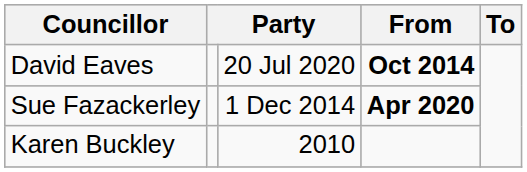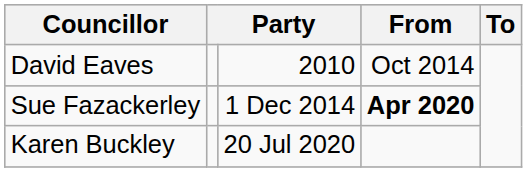 <table class=wikitable>
 <tr>
 <th>Councillor</th>
 <th colspan=2>Party</th>
 <th>From</th>
 <th>To</th>
 </tr>
 <tr>
 <td>David Eaves</td>
 <td></td>
-<td align=right>20 Jul 2020</td>
-<td align=right><strong>Oct 2014</strong></td>
+<td align=right>2010</td>
+<td align=right>Oct 2014</td>
 </tr>
 <tr>
 <td>Sue Fazackerley</td>
 <td></td>
 <td align=right>1 Dec 2014</td>
 <td align=right><strong>Apr 2020</strong></td>
 </tr>
 <tr>
 <td>Karen Buckley</td>
 <td></td>
-<td align=right>2010</td>
+<td align=right>20 Jul 2020</td>
 <td align=right></td>
 </tr>
 </table>
